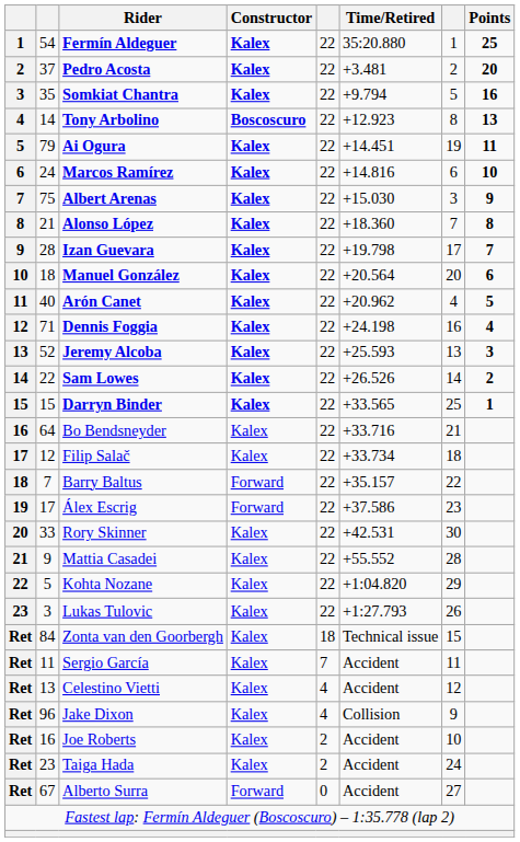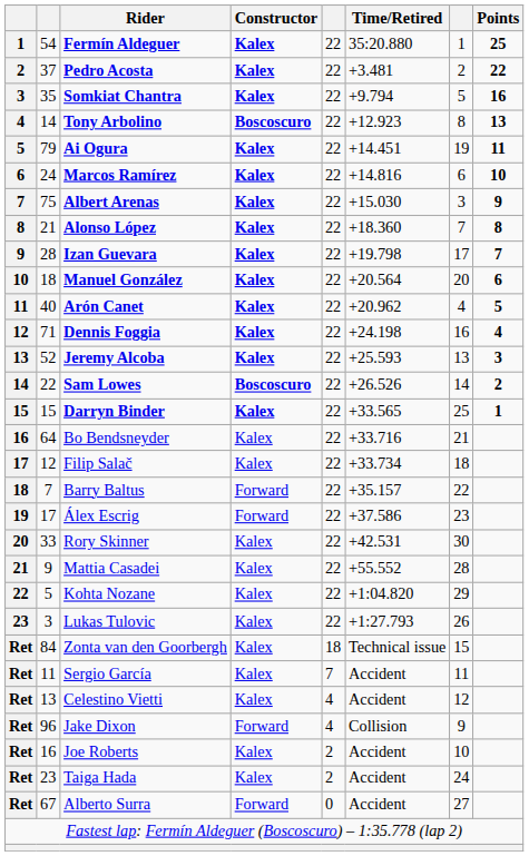 <table class="wikitable sortable" style="font-size: 85%;">
 <tr>
 <th scope="col"></th>
 <th scope="col"></th>
 <th scope="col">Rider</th>
 <th scope="col">Constructor</th>
 <th scope="col" class="unsortable"></th>
 <th scope="col" class="unsortable">Time/Retired</th>
 <th scope="col"></th>
 <th scope="col">Points</th>
 </tr>
 <tr>
 <th scope="row">1</th>
 <td align="center">54</td>
 <td data-sort-value="ald"> <strong><a href='#'>Fermín Aldeguer</a></strong></td>
 <td><strong><a href='#'>Kalex</a></strong></td>
 <td>22</td>
 <td>35:20.880</td>
 <td align="center">1</td>
 <td align="center"><strong>25</strong></td>
 </tr>
 <tr>
 <th scope="row">2</th>
 <td align="center">37</td>
 <td data-sort-value="aco"> <strong><a href='#'>Pedro Acosta</a></strong></td>
 <td><strong><a href='#'>Kalex</a></strong></td>
 <td>22</td>
 <td>+3.481</td>
 <td align="center">2</td>
-<td align="center"><strong>20</strong></td>
+<td align="center"><strong>22</strong></td>
 </tr>
 <tr>
 <th scope="row">3</th>
 <td align="center">35</td>
 <td data-sort-value="cha"> <strong><a href='#'>Somkiat Chantra</a></strong></td>
 <td><strong><a href='#'>Kalex</a></strong></td>
 <td>22</td>
 <td>+9.794</td>
 <td align="center">5</td>
 <td align="center"><strong>16</strong></td>
 </tr>
 <tr>
 <th scope="row">4</th>
 <td align="center">14</td>
 <td data-sort-value="arb"> <strong><a href='#'>Tony Arbolino</a></strong></td>
 <td><strong><a href='#'>Boscoscuro</a></strong></td>
 <td>22</td>
 <td>+12.923</td>
 <td align="center">8</td>
 <td align="center"><strong>13</strong></td>
 </tr>
 <tr>
 <th scope="row">5</th>
 <td align="center">79</td>
 <td data-sort-value="ogu"> <strong><a href='#'>Ai Ogura</a></strong></td>
 <td><strong><a href='#'>Kalex</a></strong></td>
 <td>22</td>
 <td>+14.451</td>
 <td align="center">19</td>
 <td align="center"><strong>11</strong></td>
 </tr>
 <tr>
 <th scope="row">6</th>
 <td align="center">24</td>
 <td data-sort-value="ram"> <strong><a href='#'>Marcos Ramírez</a></strong></td>
 <td><strong><a href='#'>Kalex</a></strong></td>
 <td>22</td>
 <td>+14.816</td>
 <td align="center">6</td>
 <td align="center"><strong>10</strong></td>
 </tr>
 <tr>
 <th scope="row">7</th>
 <td align="center">75</td>
 <td data-sort-value="are"> <strong><a href='#'>Albert Arenas</a></strong></td>
 <td><strong><a href='#'>Kalex</a></strong></td>
 <td>22</td>
 <td>+15.030</td>
 <td align="center">3</td>
 <td align="center"><strong>9</strong></td>
 </tr>
 <tr>
 <th scope="row">8</th>
 <td align="center">21</td>
 <td data-sort-value="lop"> <strong><a href='#'>Alonso López</a></strong></td>
 <td><strong><a href='#'>Kalex</a></strong></td>
 <td>22</td>
 <td>+18.360</td>
 <td align="center">7</td>
 <td align="center"><strong>8</strong></td>
 </tr>
 <tr>
 <th scope="row">9</th>
 <td align="center">28</td>
 <td data-sort-value="gue"> <strong><a href='#'>Izan Guevara</a></strong></td>
 <td><strong><a href='#'>Kalex</a></strong></td>
 <td>22</td>
 <td>+19.798</td>
 <td align="center">17</td>
 <td align="center"><strong>7</strong></td>
 </tr>
 <tr>
 <th scope="row">10</th>
 <td align="center">18</td>
 <td data-sort-value="gon"> <strong><a href='#'>Manuel González</a></strong></td>
 <td><strong><a href='#'>Kalex</a></strong></td>
 <td>22</td>
 <td>+20.564</td>
 <td align="center">20</td>
 <td align="center"><strong>6</strong></td>
 </tr>
 <tr>
 <th scope="row">11</th>
 <td align="center">40</td>
 <td data-sort-value="can"> <strong><a href='#'>Arón Canet</a></strong></td>
 <td><strong><a href='#'>Kalex</a></strong></td>
 <td>22</td>
 <td>+20.962</td>
 <td align="center">4</td>
 <td align="center"><strong>5</strong></td>
 </tr>
 <tr>
 <th scope="row">12</th>
 <td align="center">71</td>
 <td data-sort-value="fog"> <strong><a href='#'>Dennis Foggia</a></strong></td>
 <td><strong><a href='#'>Kalex</a></strong></td>
 <td>22</td>
 <td>+24.198</td>
 <td align="center">16</td>
 <td align="center"><strong>4</strong></td>
 </tr>
 <tr>
 <th scope="row">13</th>
 <td align="center">52</td>
 <td data-sort-value="alc"> <strong><a href='#'>Jeremy Alcoba</a></strong></td>
 <td><strong><a href='#'>Kalex</a></strong></td>
 <td>22</td>
 <td>+25.593</td>
 <td align="center">13</td>
 <td align="center"><strong>3</strong></td>
 </tr>
 <tr>
 <th scope="row">14</th>
 <td align="center">22</td>
 <td data-sort-value="low"> <strong><a href='#'>Sam Lowes</a></strong></td>
-<td><strong><a href='#'>Kalex</a></strong></td>
+<td><strong><a href='#'>Boscoscuro</a></strong></td>
 <td>22</td>
 <td>+26.526</td>
 <td align="center">14</td>
 <td align="center"><strong>2</strong></td>
 </tr>
 <tr>
 <th scope="row">15</th>
 <td align="center">15</td>
 <td data-sort-value="bin"> <strong><a href='#'>Darryn Binder</a></strong></td>
 <td><strong><a href='#'>Kalex</a></strong></td>
 <td>22</td>
 <td>+33.565</td>
 <td align="center">25</td>
 <td align="center"><strong>1</strong></td>
 </tr>
 <tr>
 <th scope="row">16</th>
 <td align="center">64</td>
 <td data-sort-value="ben"> <a href='#'>Bo Bendsneyder</a></td>
 <td><a href='#'>Kalex</a></td>
 <td>22</td>
 <td>+33.716</td>
 <td align="center">21</td>
 <td align="center"></td>
 </tr>
 <tr>
 <th scope="row">17</th>
 <td align="center">12</td>
 <td data-sort-value="sal"> <a href='#'>Filip Salač</a></td>
 <td><a href='#'>Kalex</a></td>
 <td>22</td>
 <td>+33.734</td>
 <td align="center">18</td>
 <td align="center"></td>
 </tr>
 <tr>
 <th scope="row">18</th>
 <td align="center">7</td>
 <td data-sort-value="bal"> <a href='#'>Barry Baltus</a></td>
 <td><a href='#'>Forward</a></td>
 <td>22</td>
 <td>+35.157</td>
 <td align="center">22</td>
 <td align="center"></td>
 </tr>
 <tr>
 <th scope="row">19</th>
 <td align="center">17</td>
 <td data-sort-value="esc"> <a href='#'>Álex Escrig</a></td>
 <td><a href='#'>Forward</a></td>
 <td>22</td>
 <td>+37.586</td>
 <td align="center">23</td>
 <td align="center"></td>
 </tr>
 <tr>
 <th scope="row">20</th>
 <td align="center">33</td>
 <td data-sort-value="ski"> <a href='#'>Rory Skinner</a></td>
 <td><a href='#'>Kalex</a></td>
 <td>22</td>
 <td>+42.531</td>
 <td align="center">30</td>
 <td align="center"></td>
 </tr>
 <tr>
 <th scope="row">21</th>
 <td align="center">9</td>
 <td data-sort-value="cas"> <a href='#'>Mattia Casadei</a></td>
 <td><a href='#'>Kalex</a></td>
 <td>22</td>
 <td>+55.552</td>
 <td align="center">28</td>
 <td align="center"></td>
 </tr>
 <tr>
 <th scope="row">22</th>
 <td align="center">5</td>
 <td data-sort-value="noz"> <a href='#'>Kohta Nozane</a></td>
 <td><a href='#'>Kalex</a></td>
 <td>22</td>
 <td>+1:04.820</td>
 <td align="center">29</td>
 <td></td>
 </tr>
 <tr>
 <th scope="row">23</th>
 <td align="center">3</td>
 <td data-sort-value="tul"> <a href='#'>Lukas Tulovic</a></td>
 <td><a href='#'>Kalex</a></td>
 <td>22</td>
 <td>+1:27.793</td>
 <td align="center">26</td>
 <td align="center"></td>
 </tr>
 <tr>
 <th scope="row">Ret</th>
 <td align="center">84</td>
 <td data-sort-value="goo"> <a href='#'>Zonta van den Goorbergh</a></td>
 <td><a href='#'>Kalex</a></td>
 <td>18</td>
 <td>Technical issue</td>
 <td align="center">15</td>
 <td align="center"></td>
 </tr>
 <tr>
 <th scope="row">Ret</th>
 <td align="center">11</td>
 <td data-sort-value="gar"> <a href='#'>Sergio García</a></td>
 <td><a href='#'>Kalex</a></td>
 <td>7</td>
 <td>Accident</td>
 <td align="center">11</td>
 <td align="center"></td>
 </tr>
 <tr>
 <th scope="row">Ret</th>
 <td align="center">13</td>
 <td data-sort-value="vie"> <a href='#'>Celestino Vietti</a></td>
 <td><a href='#'>Kalex</a></td>
 <td>4</td>
 <td>Accident</td>
 <td align="center">12</td>
 <td></td>
 </tr>
 <tr>
 <th scope="row">Ret</th>
 <td align="center">96</td>
 <td data-sort-value="dix"> <a href='#'>Jake Dixon</a></td>
-<td><a href='#'>Kalex</a></td>
+<td><a href='#'>Forward</a></td>
 <td>4</td>
 <td>Collision</td>
 <td align="center">9</td>
 <td align="center"></td>
 </tr>
 <tr>
 <th scope="row">Ret</th>
 <td align="center">16</td>
 <td data-sort-value="rob"> <a href='#'>Joe Roberts</a></td>
 <td><a href='#'>Kalex</a></td>
 <td>2</td>
 <td>Accident</td>
 <td align="center">10</td>
 <td align="center"></td>
 </tr>
 <tr>
 <th scope="row">Ret</th>
 <td align="center">23</td>
 <td data-sort-value="had"> <a href='#'>Taiga Hada</a></td>
 <td><a href='#'>Kalex</a></td>
 <td>2</td>
 <td>Accident</td>
 <td align="center">24</td>
 <td align="center"></td>
 </tr>
 <tr>
 <th scope="row">Ret</th>
 <td align="center">67</td>
 <td data-sort-value="sur"> <a href='#'>Alberto Surra</a></td>
 <td><a href='#'>Forward</a></td>
 <td>0</td>
 <td>Accident</td>
 <td align="center">27</td>
 <td></td>
 </tr>
 <tr class="sortbottom">
 <td colspan="8" style="text-align:center"><em><a href='#'>Fastest lap</a>:  <a href='#'>Fermín Aldeguer</a> (<a href='#'>Boscoscuro</a>) – 1:35.778 (lap 2)</em></td>
 </tr>
 <tr>
 <th colspan=8></th>
 </tr>
 </table>
